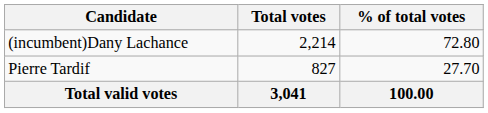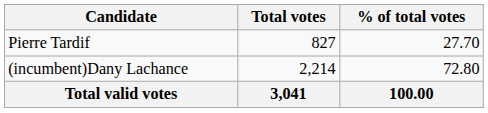 <table style="width:475px;" class="wikitable">
 <tr bgcolor="#EEEEEE">
 <th align="left">Candidate</th>
 <th align="right">Total votes</th>
 <th align="right">% of total votes</th>
 </tr>
 <tr>
+<td align="left">Pierre Tardif</td>
+<td align="right">827</td>
+<td align="right">27.70</td>
+</tr>
+<tr>
 <td align="left">(incumbent)Dany Lachance</td>
 <td align="right">2,214</td>
 <td align="right">72.80</td>
-</tr>
-<tr>
-<td align="left">Pierre Tardif</td>
-<td align="right">827</td>
-<td align="right">27.70</td>
 </tr>
 <tr bgcolor="#EEEEEE">
 <th align="left">Total valid votes</th>
 <th align="right"><strong>3,041</strong></th>
 <th align="right"><strong>100.00</strong></th>
 </tr>
 </table>
